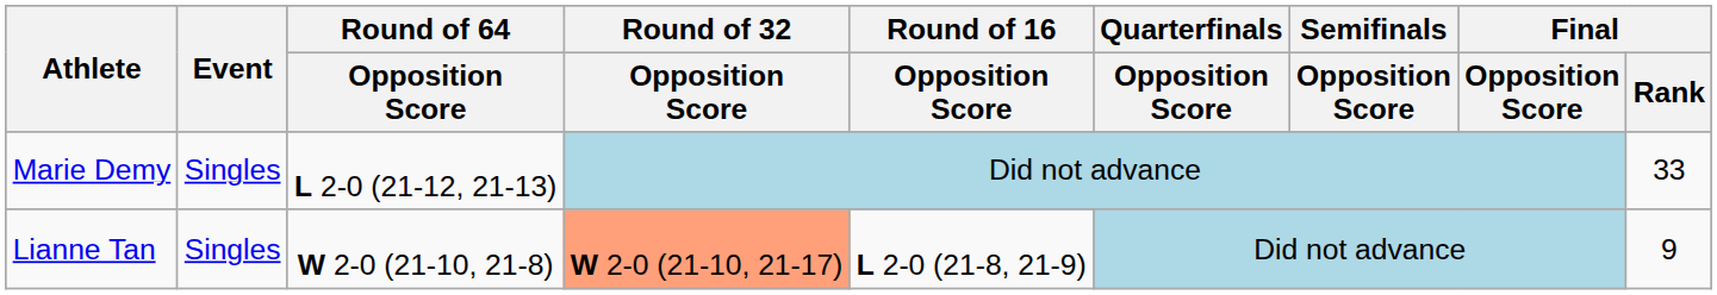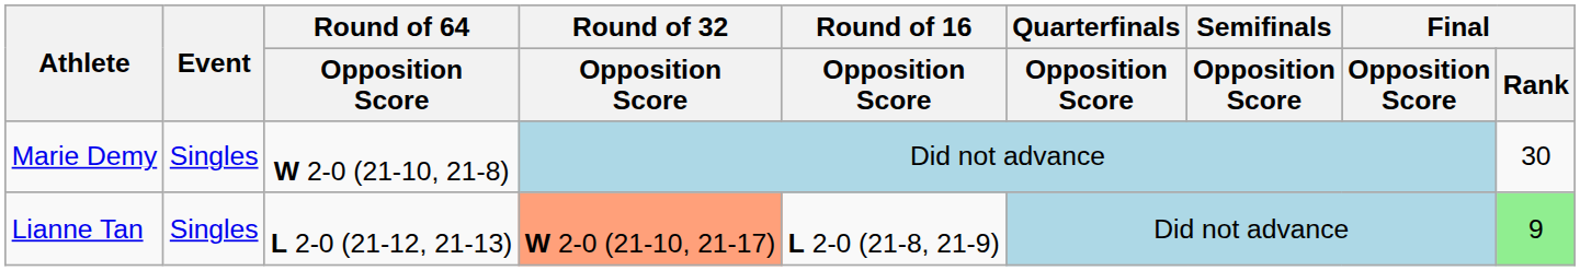 <table class="wikitable" border="1" style="font-size:90%">
 <tr>
 <th rowspan=2>Athlete</th>
 <th rowspan=2>Event</th>
 <th>Round of 64</th>
 <th>Round of 32</th>
 <th>Round of 16</th>
 <th>Quarterfinals</th>
 <th>Semifinals</th>
 <th colspan=2>Final</th>
 </tr>
 <tr>
 <th>Opposition<br>Score</th>
 <th>Opposition<br>Score</th>
 <th>Opposition<br>Score</th>
 <th>Opposition<br>Score</th>
 <th>Opposition<br>Score</th>
 <th>Opposition<br>Score</th>
 <th>Rank</th>
 </tr>
 <tr>
 <td><a href='#'>Marie Demy</a></td>
 <td><a href='#'>Singles</a></td>
-<td align=center><br> <strong>L</strong> 2-0 (21-12, 21-13)</td>
+<td align=center><br> <strong>W</strong> 2-0 (21-10, 21-8)</td>
 <td colspan=5 bgcolor=lightblue align=center>Did not advance</td>
-<td align=center>33</td>
+<td align=center>30</td>
 </tr>
 <tr>
 <td><a href='#'>Lianne Tan</a></td>
 <td><a href='#'>Singles</a></td>
-<td align=center><br> <strong>W</strong> 2-0 (21-10, 21-8)</td>
+<td align=center><br> <strong>L</strong> 2-0 (21-12, 21-13)</td>
 <td align=center style="background: lightsalmon;"><br> <strong>W</strong> 2-0 (21-10, 21-17)</td>
 <td align=center><br> <strong>L</strong> 2-0 (21-8, 21-9)</td>
 <td colspan=3 bgcolor=lightblue align=center>Did not advance</td>
-<td align=center>9</td>
+<td align=center style="background: lightgreen;">9</td>
 </tr>
 </table>
